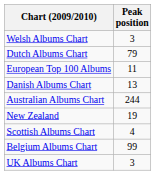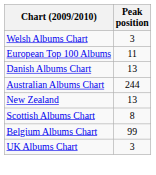 <table class="wikitable sortable">
 <tr>
 <th>Chart (2009/2010)</th>
 <th>Peak<br>position</th>
 </tr>
 <tr>
 <td><a href='#'>Welsh Albums Chart</a></td>
 <td style="text-align:center;">3</td>
-</tr>
-<tr>
-<td><a href='#'>Dutch Albums Chart</a></td>
-<td style="text-align:center;">79</td>
 </tr>
 <tr>
 <td><a href='#'>European Top 100 Albums</a></td>
 <td style="text-align:center;">11</td>
 </tr>
 <tr>
 <td><a href='#'>Danish Albums Chart</a></td>
 <td style="text-align:center;">13</td>
 </tr>
 <tr>
 <td><a href='#'>Australian Albums Chart</a></td>
 <td style="text-align:center;">244</td>
 </tr>
 <tr>
 <td><a href='#'>New Zealand</a></td>
-<td style="text-align:center;">19</td>
+<td style="text-align:center;">13</td>
 </tr>
 <tr>
 <td><a href='#'>Scottish Albums Chart</a></td>
-<td style="text-align:center;">4</td>
+<td style="text-align:center;">8</td>
 </tr>
 <tr>
 <td><a href='#'>Belgium Albums Chart</a></td>
 <td style="text-align:center;">99</td>
 </tr>
 <tr>
 <td><a href='#'>UK Albums Chart</a></td>
 <td style="text-align:center;">3</td>
 </tr>
 </table>
